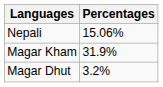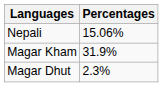 <table class="wikitable">
 <tr>
 <th>Languages</th>
 <th>Percentages</th>
 </tr>
 <tr>
 <td>Nepali</td>
 <td>15.06%</td>
 </tr>
 <tr>
 <td>Magar Kham</td>
 <td>31.9%</td>
 </tr>
 <tr>
 <td>Magar Dhut</td>
-<td>3.2%</td>
+<td>2.3%</td>
 </tr>
 </table>
